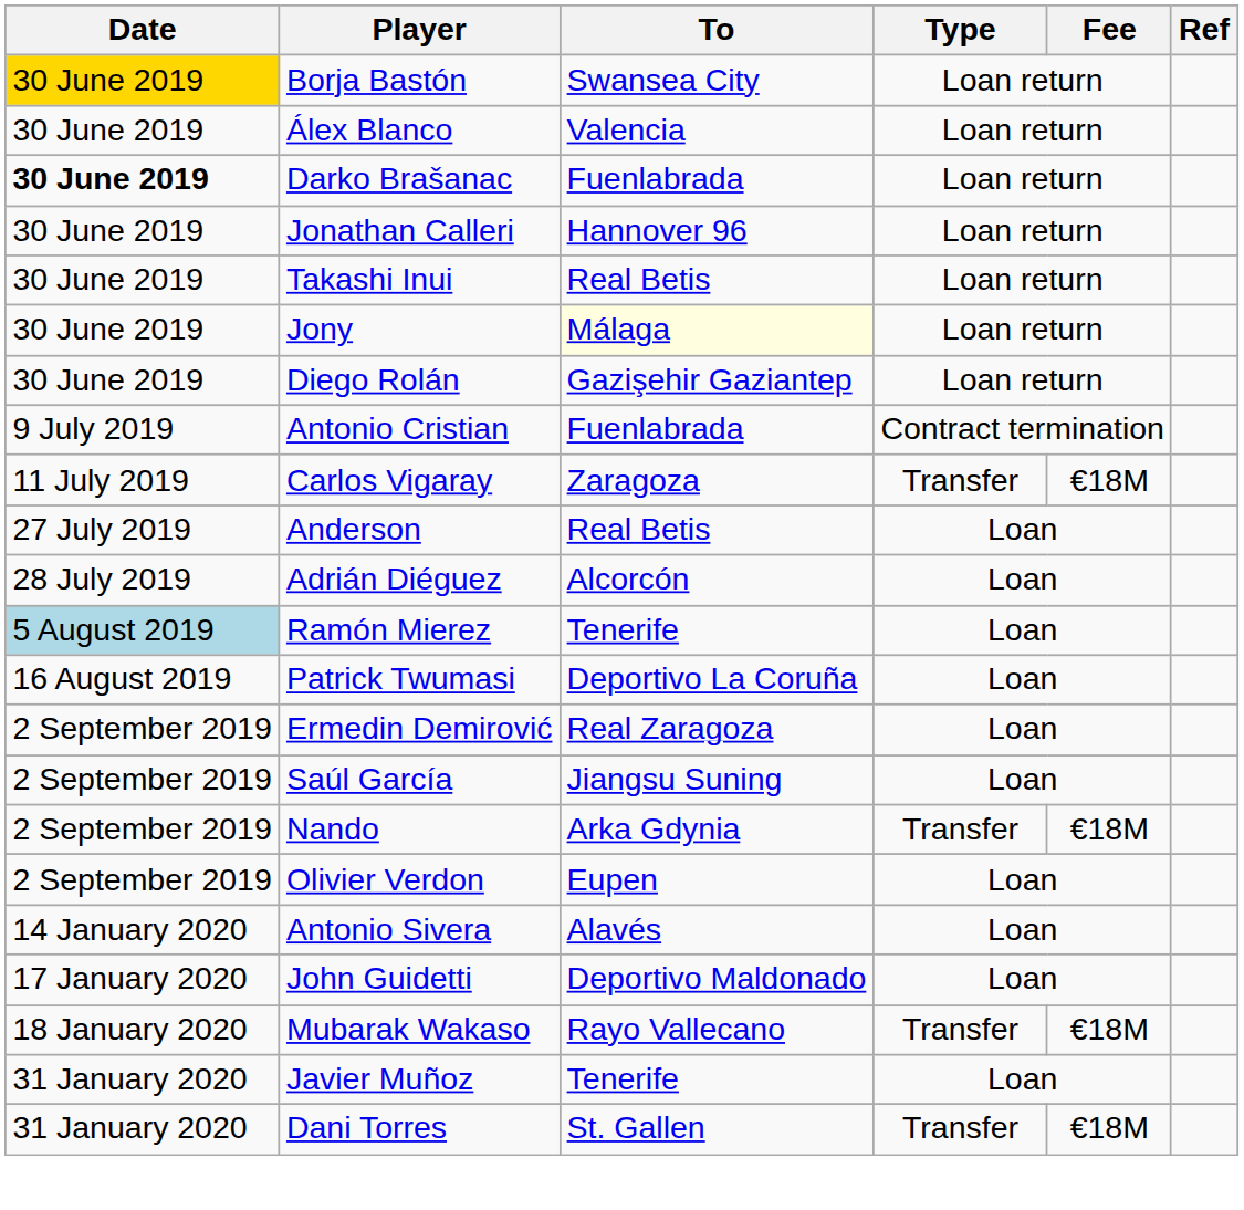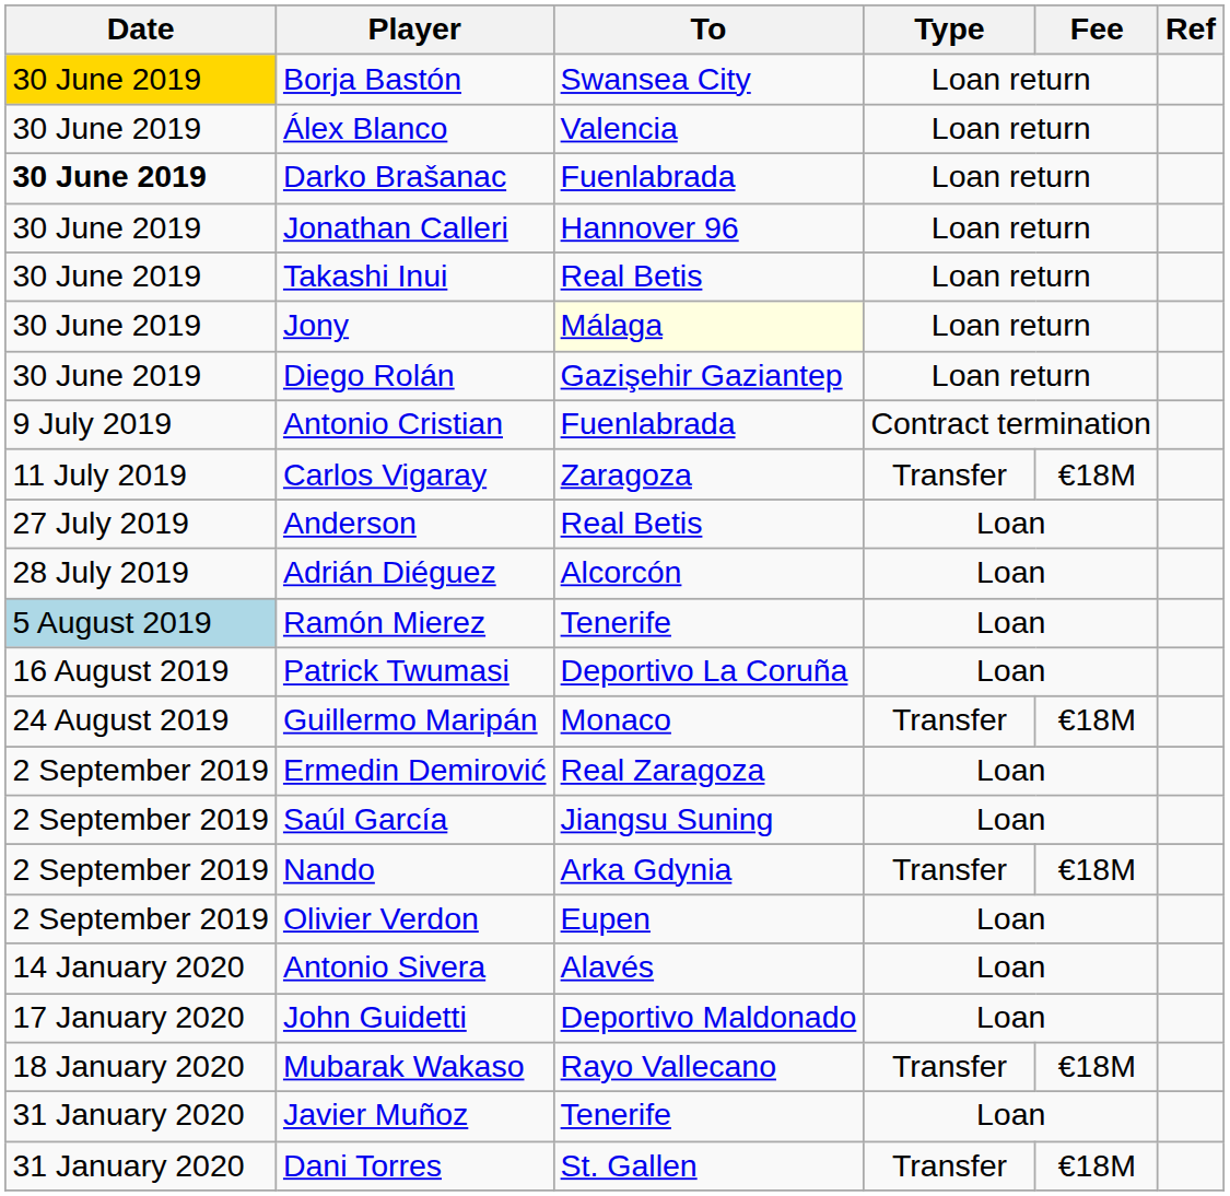 <table class="wikitable">
 <tr>
 <th>Date</th>
 <th>Player</th>
 <th>To</th>
 <th>Type</th>
 <th>Fee</th>
 <th>Ref</th>
 </tr>
 <tr>
 <td style="background: gold;">30 June 2019</td>
 <td> <a href='#'>Borja Bastón</a></td>
 <td> <a href='#'>Swansea City</a></td>
 <td style="text-align:center;" colspan="2">Loan return</td>
 <td align=center></td>
 </tr>
 <tr>
 <td>30 June 2019</td>
 <td> <a href='#'>Álex Blanco</a></td>
 <td><a href='#'>Valencia</a></td>
 <td style="text-align:center;" colspan="2">Loan return</td>
 <td align=center></td>
 </tr>
 <tr>
 <td><strong>30 June 2019</strong></td>
 <td> <a href='#'>Darko Brašanac</a></td>
 <td><a href='#'>Fuenlabrada</a></td>
 <td style="text-align:center;" colspan="2">Loan return</td>
 <td align=center></td>
 </tr>
 <tr>
 <td>30 June 2019</td>
 <td> <a href='#'>Jonathan Calleri</a></td>
 <td> <a href='#'>Hannover 96</a></td>
 <td style="text-align:center;" colspan="2">Loan return</td>
 <td align=center></td>
 </tr>
 <tr>
 <td>30 June 2019</td>
 <td> <a href='#'>Takashi Inui</a></td>
 <td><a href='#'>Real Betis</a></td>
 <td style="text-align:center;" colspan="2">Loan return</td>
 <td align=center></td>
 </tr>
 <tr>
 <td>30 June 2019</td>
 <td> <a href='#'>Jony</a></td>
 <td style="background: lightyellow;"><a href='#'>Málaga</a></td>
 <td style="text-align:center;" colspan="2">Loan return</td>
 <td align=center></td>
 </tr>
 <tr>
 <td>30 June 2019</td>
 <td> <a href='#'>Diego Rolán</a></td>
 <td> <a href='#'>Gazişehir Gaziantep</a></td>
 <td style="text-align:center;" colspan="2">Loan return</td>
 <td align=center></td>
 </tr>
 <tr>
 <td>9 July 2019</td>
 <td> <a href='#'>Antonio Cristian</a></td>
 <td><a href='#'>Fuenlabrada</a></td>
 <td style="text-align:center;" colspan="2">Contract termination</td>
 <td align=center></td>
 </tr>
 <tr>
 <td>11 July 2019</td>
 <td> <a href='#'>Carlos Vigaray</a></td>
 <td><a href='#'>Zaragoza</a></td>
 <td align=center>Transfer</td>
 <td align=center>€18M</td>
 <td align=center></td>
 </tr>
 <tr>
 <td>27 July 2019</td>
 <td> <a href='#'>Anderson</a></td>
 <td><a href='#'>Real Betis</a></td>
 <td style="text-align:center;" colspan="2">Loan</td>
 <td align=center></td>
 </tr>
 <tr>
 <td>28 July 2019</td>
 <td> <a href='#'>Adrián Diéguez</a></td>
 <td><a href='#'>Alcorcón</a></td>
 <td style="text-align:center;" colspan="2">Loan</td>
 <td align=center></td>
 </tr>
 <tr>
 <td style="background: lightblue;">5 August 2019</td>
 <td> <a href='#'>Ramón Mierez</a></td>
 <td><a href='#'>Tenerife</a></td>
 <td style="text-align:center;" colspan="2">Loan</td>
 <td align=center></td>
 </tr>
 <tr>
 <td>16 August 2019</td>
 <td> <a href='#'>Patrick Twumasi</a></td>
 <td><a href='#'>Deportivo La Coruña</a></td>
 <td style="text-align:center;" colspan="2">Loan</td>
 <td align=center></td>
 </tr>
 <tr>
+<td>24 August 2019</td>
+<td> <a href='#'>Guillermo Maripán</a></td>
+<td> <a href='#'>Monaco</a></td>
+<td align=center>Transfer</td>
+<td align=center>€18M</td>
+<td align=center></td>
+</tr>
+<tr>
 <td>2 September 2019</td>
 <td> <a href='#'>Ermedin Demirović</a></td>
 <td><a href='#'>Real Zaragoza</a></td>
 <td style="text-align:center;" colspan="2">Loan</td>
 <td align=center></td>
 </tr>
 <tr>
 <td>2 September 2019</td>
 <td> <a href='#'>Saúl García</a></td>
 <td> <a href='#'>Jiangsu Suning</a></td>
 <td style="text-align:center;" colspan="2">Loan</td>
 <td align=center></td>
 </tr>
 <tr>
 <td>2 September 2019</td>
 <td> <a href='#'>Nando</a></td>
 <td> <a href='#'>Arka Gdynia</a></td>
 <td align=center>Transfer</td>
 <td align=center>€18M</td>
 <td align=center></td>
 </tr>
 <tr>
 <td>2 September 2019</td>
 <td> <a href='#'>Olivier Verdon</a></td>
 <td> <a href='#'>Eupen</a></td>
 <td style="text-align:center;" colspan="2">Loan</td>
 <td align=center></td>
 </tr>
 <tr>
 <td>14 January 2020</td>
 <td> <a href='#'>Antonio Sivera</a></td>
 <td><a href='#'>Alavés</a></td>
 <td style="text-align:center;" colspan="2">Loan</td>
 <td align=center></td>
 </tr>
 <tr>
 <td>17 January 2020</td>
 <td> <a href='#'>John Guidetti</a></td>
 <td> <a href='#'>Deportivo Maldonado</a></td>
 <td style="text-align:center;" colspan="2">Loan</td>
 <td align=center></td>
 </tr>
 <tr>
 <td>18 January 2020</td>
 <td> <a href='#'>Mubarak Wakaso</a></td>
 <td><a href='#'>Rayo Vallecano</a></td>
 <td align=center>Transfer</td>
 <td align=center>€18M</td>
 <td align=center></td>
 </tr>
 <tr>
 <td>31 January 2020</td>
 <td> <a href='#'>Javier Muñoz</a></td>
 <td><a href='#'>Tenerife</a></td>
 <td style="text-align:center;" colspan="2">Loan</td>
 <td align=center></td>
 </tr>
 <tr>
 <td>31 January 2020</td>
 <td> <a href='#'>Dani Torres</a></td>
 <td> <a href='#'>St. Gallen</a></td>
 <td align=center>Transfer</td>
 <td align=center>€18M</td>
 <td align=center></td>
 </tr>
 </table>
